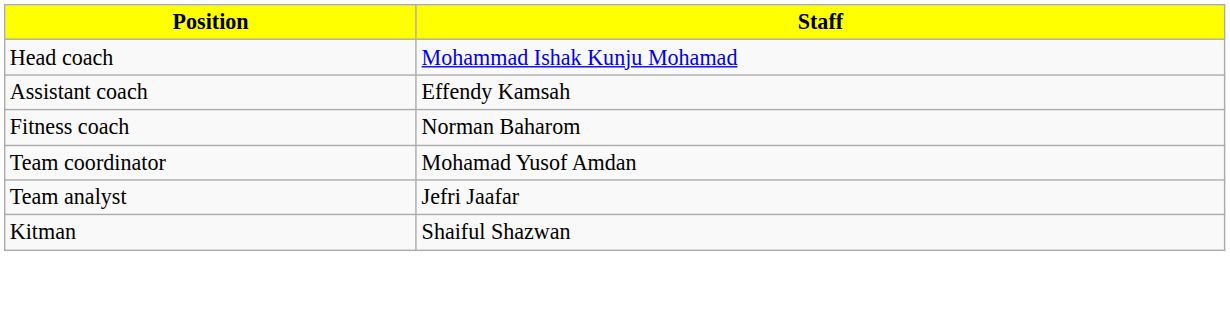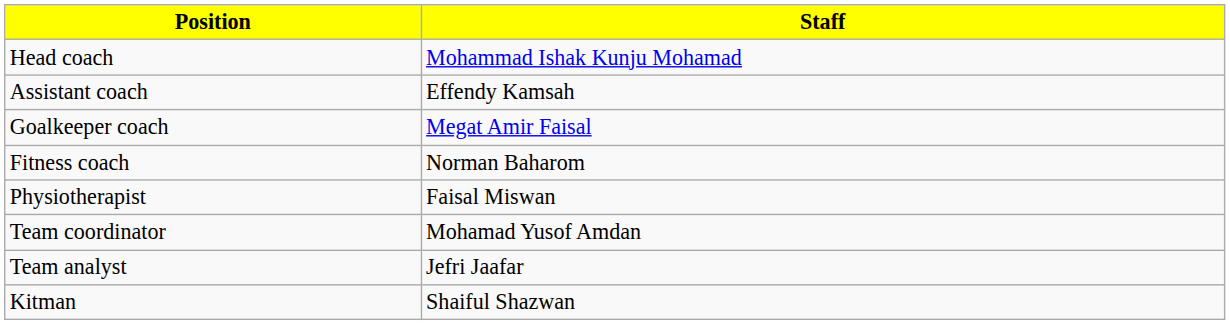 <table class="wikitable" style=width:70%>
 <tr>
 <th style="background:Yellow; color:Black;">Position</th>
 <th style="background:Yellow; color:Black;">Staff</th>
 </tr>
 <tr>
 <td>Head coach</td>
 <td> <a href='#'>Mohammad Ishak Kunju Mohamad</a></td>
 </tr>
 <tr>
 <td>Assistant coach</td>
 <td> Effendy Kamsah</td>
 </tr>
 <tr>
+<td>Goalkeeper coach</td>
+<td> <a href='#'>Megat Amir Faisal</a></td>
+</tr>
+<tr>
 <td>Fitness coach</td>
 <td> Norman Baharom</td>
+</tr>
+<tr>
+<td>Physiotherapist</td>
+<td> Faisal Miswan</td>
 </tr>
 <tr>
 <td>Team coordinator</td>
 <td> Mohamad Yusof Amdan</td>
 </tr>
 <tr>
 <td>Team analyst</td>
 <td> Jefri Jaafar</td>
 </tr>
 <tr>
 <td>Kitman</td>
 <td> Shaiful Shazwan</td>
 </tr>
 </table>
